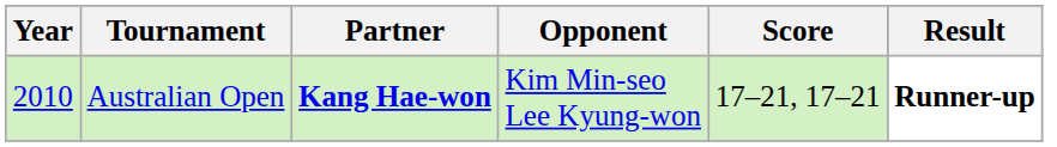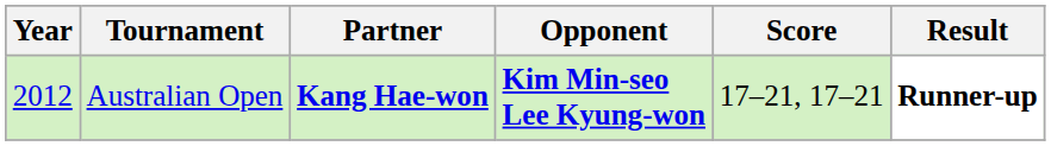 <table class="sortable wikitable" style="font-size: 90%;">
 <tr>
 <th>Year</th>
 <th>Tournament</th>
 <th>Partner</th>
 <th>Opponent</th>
 <th>Score</th>
 <th>Result</th>
 </tr>
 <tr style="background:#D4F1C5">
-<td align="center"><a href='#'>2010</a></td>
+<td align="center"><a href='#'>2012</a></td>
 <td align="left"><a href='#'>Australian Open</a></td>
 <td align="left"><strong> <a href='#'>Kang Hae-won</a></strong></td>
-<td align="left"> <a href='#'>Kim Min-seo</a> <br>  <a href='#'>Lee Kyung-won</a></td>
+<td align="left"><strong> <a href='#'>Kim Min-seo</a> <br>  <a href='#'>Lee Kyung-won</a></strong></td>
 <td align="left">17–21, 17–21</td>
 <td style="text-align:left; background:white"> <strong>Runner-up</strong></td>
 </tr>
 </table>
